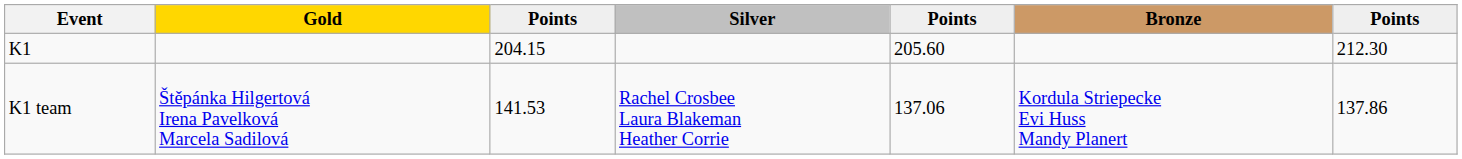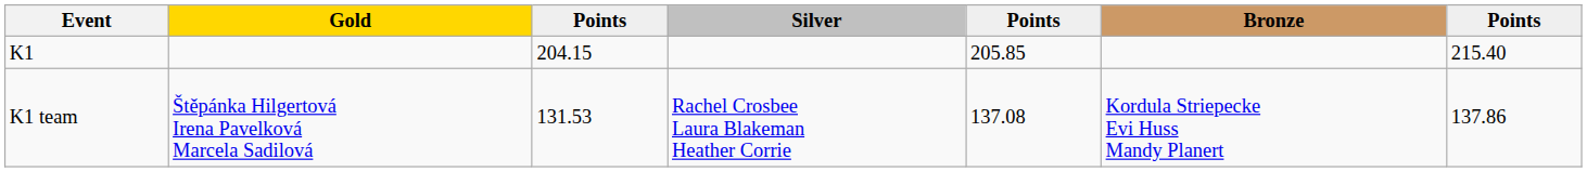 <table class="wikitable" width=100%>
 <tr>
 <th>Event</th>
 <td align=center bgcolor="gold"><strong>Gold</strong></td>
 <td align=center bgcolor="EFEFEF"><strong>Points</strong></td>
 <td align=center bgcolor="silver"><strong>Silver</strong></td>
 <td align=center bgcolor="EFEFEF"><strong>Points</strong></td>
 <td align=center bgcolor="CC9966"><strong>Bronze</strong></td>
 <td align=center bgcolor="EFEFEF"><strong>Points</strong></td>
 </tr>
 <tr>
 <td>K1</td>
 <td></td>
 <td>204.15</td>
 <td></td>
-<td>205.60</td>
+<td>205.85</td>
 <td></td>
-<td>212.30</td>
+<td>215.40</td>
 </tr>
 <tr>
 <td>K1 team</td>
 <td><br><a href='#'>Štěpánka Hilgertová</a><br><a href='#'>Irena Pavelková</a><br><a href='#'>Marcela Sadilová</a></td>
-<td>141.53</td>
+<td>131.53</td>
 <td><br><a href='#'>Rachel Crosbee</a><br><a href='#'>Laura Blakeman</a><br><a href='#'>Heather Corrie</a></td>
-<td>137.06</td>
+<td>137.08</td>
 <td><br><a href='#'>Kordula Striepecke</a><br><a href='#'>Evi Huss</a><br><a href='#'>Mandy Planert</a></td>
 <td>137.86</td>
 </tr>
 </table>
